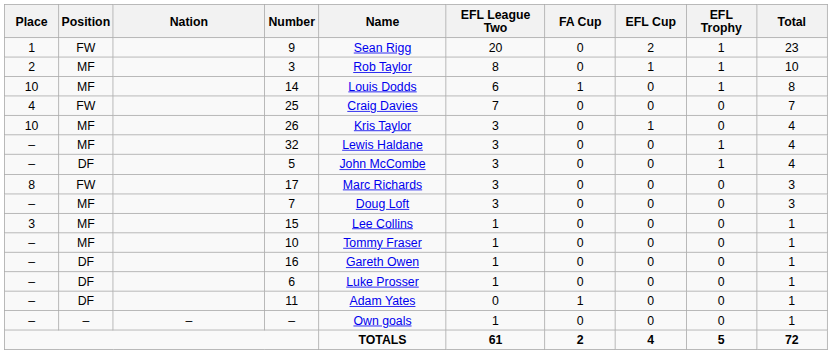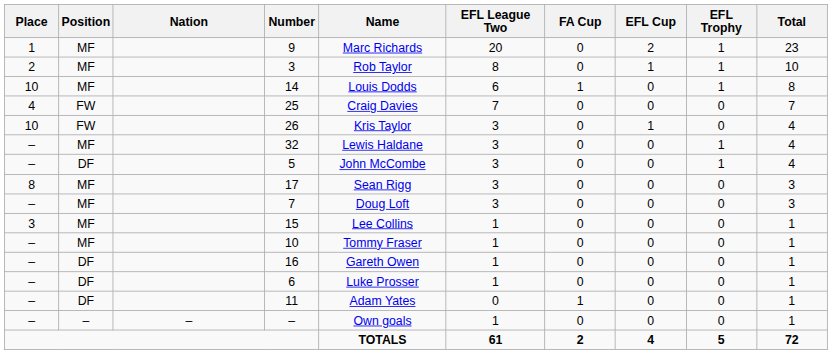 <table class="wikitable" style="font-size: 95%; text-align: center;">
 <tr>
 <th width=60>Place</th>
 <th width=60>Position</th>
 <th width=180>Nation</th>
 <th width=60>Number</th>
 <th width=150>Name</th>
 <th width=115>EFL League Two</th>
 <th width=80>FA Cup</th>
 <th width=80>EFL Cup</th>
 <th width=80>EFL Trophy</th>
 <th width=80>Total</th>
 </tr>
 <tr>
 <td>1</td>
-<td>FW</td>
+<td>MF</td>
 <td></td>
 <td>9</td>
-<td><a href='#'>Sean Rigg</a></td>
+<td><a href='#'>Marc Richards</a></td>
 <td>20</td>
 <td>0</td>
 <td>2</td>
 <td>1</td>
 <td>23</td>
 </tr>
 <tr>
 <td>2</td>
 <td>MF</td>
 <td></td>
 <td>3</td>
 <td><a href='#'>Rob Taylor</a></td>
 <td>8</td>
 <td>0</td>
 <td>1</td>
 <td>1</td>
 <td>10</td>
 </tr>
 <tr>
 <td>10</td>
 <td>MF</td>
 <td></td>
 <td>14</td>
 <td><a href='#'>Louis Dodds</a></td>
 <td>6</td>
 <td>1</td>
 <td>0</td>
 <td>1</td>
 <td>8</td>
 </tr>
 <tr>
 <td>4</td>
 <td>FW</td>
 <td></td>
 <td>25</td>
 <td><a href='#'>Craig Davies</a></td>
 <td>7</td>
 <td>0</td>
 <td>0</td>
 <td>0</td>
 <td>7</td>
 </tr>
 <tr>
 <td>10</td>
-<td>MF</td>
+<td>FW</td>
 <td></td>
 <td>26</td>
 <td><a href='#'>Kris Taylor</a></td>
 <td>3</td>
 <td>0</td>
 <td>1</td>
 <td>0</td>
 <td>4</td>
 </tr>
 <tr>
 <td>–</td>
 <td>MF</td>
 <td></td>
 <td>32</td>
 <td><a href='#'>Lewis Haldane</a></td>
 <td>3</td>
 <td>0</td>
 <td>0</td>
 <td>1</td>
 <td>4</td>
 </tr>
 <tr>
 <td>–</td>
 <td>DF</td>
 <td></td>
 <td>5</td>
 <td><a href='#'>John McCombe</a></td>
 <td>3</td>
 <td>0</td>
 <td>0</td>
 <td>1</td>
 <td>4</td>
 </tr>
 <tr>
 <td>8</td>
-<td>FW</td>
+<td>MF</td>
 <td></td>
 <td>17</td>
-<td><a href='#'>Marc Richards</a></td>
+<td><a href='#'>Sean Rigg</a></td>
 <td>3</td>
 <td>0</td>
 <td>0</td>
 <td>0</td>
 <td>3</td>
 </tr>
 <tr>
 <td>–</td>
 <td>MF</td>
 <td></td>
 <td>7</td>
 <td><a href='#'>Doug Loft</a></td>
 <td>3</td>
 <td>0</td>
 <td>0</td>
 <td>0</td>
 <td>3</td>
 </tr>
 <tr>
 <td>3</td>
 <td>MF</td>
 <td></td>
 <td>15</td>
 <td><a href='#'>Lee Collins</a></td>
 <td>1</td>
 <td>0</td>
 <td>0</td>
 <td>0</td>
 <td>1</td>
 </tr>
 <tr>
 <td>–</td>
 <td>MF</td>
 <td></td>
 <td>10</td>
 <td><a href='#'>Tommy Fraser</a></td>
 <td>1</td>
 <td>0</td>
 <td>0</td>
 <td>0</td>
 <td>1</td>
 </tr>
 <tr>
 <td>–</td>
 <td>DF</td>
 <td></td>
 <td>16</td>
 <td><a href='#'>Gareth Owen</a></td>
 <td>1</td>
 <td>0</td>
 <td>0</td>
 <td>0</td>
 <td>1</td>
 </tr>
 <tr>
 <td>–</td>
 <td>DF</td>
 <td></td>
 <td>6</td>
 <td><a href='#'>Luke Prosser</a></td>
 <td>1</td>
 <td>0</td>
 <td>0</td>
 <td>0</td>
 <td>1</td>
 </tr>
 <tr>
 <td>–</td>
 <td>DF</td>
 <td></td>
 <td>11</td>
 <td><a href='#'>Adam Yates</a></td>
 <td>0</td>
 <td>1</td>
 <td>0</td>
 <td>0</td>
 <td>1</td>
 </tr>
 <tr>
 <td>–</td>
 <td>–</td>
 <td>–</td>
 <td>–</td>
 <td><a href='#'>Own goals</a></td>
 <td>1</td>
 <td>0</td>
 <td>0</td>
 <td>0</td>
 <td>1</td>
 </tr>
 <tr>
 <td colspan="4"></td>
 <td><strong>TOTALS</strong></td>
 <td><strong>61</strong></td>
 <td><strong>2</strong></td>
 <td><strong>4</strong></td>
 <td><strong>5</strong></td>
 <td><strong>72</strong></td>
 </tr>
 </table>
